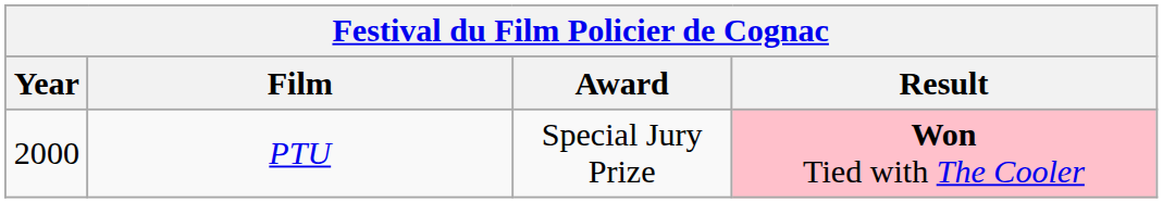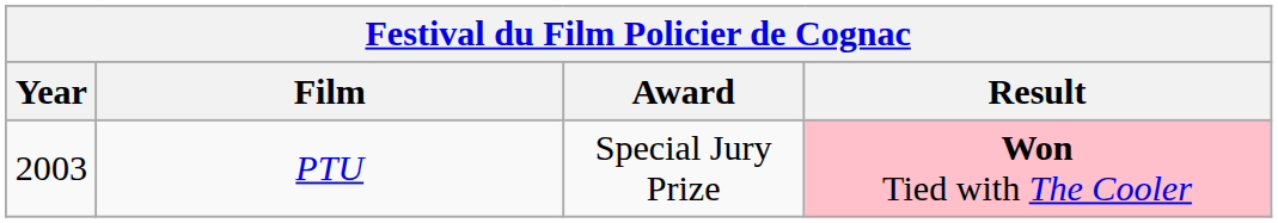 <table class="wikitable">
 <tr>
 <th colspan="5" align="center"><a href='#'>Festival du Film Policier de Cognac</a></th>
 </tr>
 <tr>
 <th width="33">Year</th>
 <th width="200">Film</th>
 <th width="100">Award</th>
 <th width="200">Result</th>
 </tr>
 <tr>
-<td align="center" rowspan="1">2000</td>
+<td align="center" rowspan="1">2003</td>
 <td align="center"><em><a href='#'>PTU</a></em></td>
 <td align="center" rowspan="1">Special Jury Prize</td>
 <td align="center" rowspan="1" style="background: pink;"><strong>Won</strong><br>Tied with <em><a href='#'>The Cooler</a></em></td>
 </tr>
 </table>
